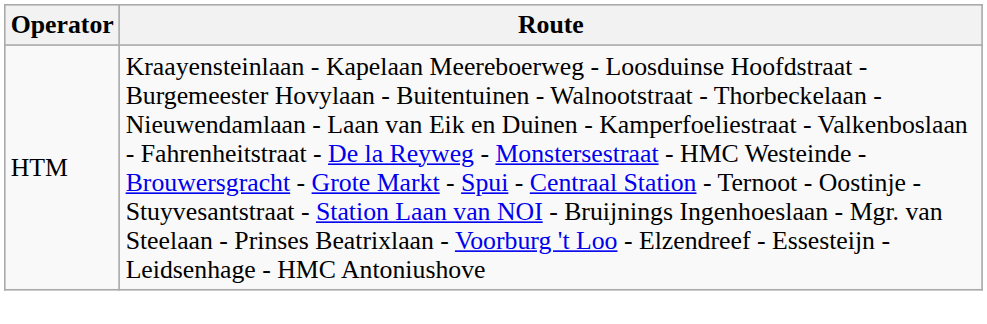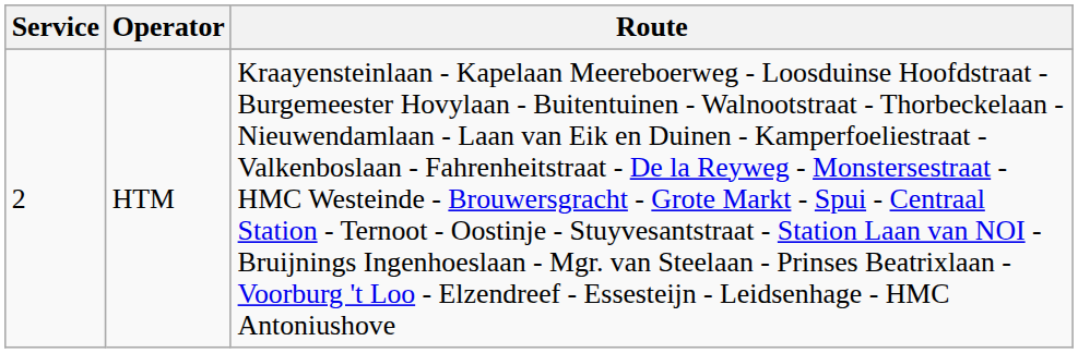 <table class="wikitable vatop">
 <tr>
+<th>Service</th>
 <th>Operator</th>
 <th>Route</th>
 </tr>
 <tr>
+<td>2</td>
 <td>HTM</td>
 <td>Kraayensteinlaan - Kapelaan Meereboerweg - Loosduinse Hoofdstraat - Burgemeester Hovylaan - Buitentuinen - Walnootstraat - Thorbeckelaan - Nieuwendamlaan - Laan van Eik en Duinen - Kamperfoeliestraat - Valkenboslaan - Fahrenheitstraat - <a href='#'>De la Reyweg</a> - <a href='#'>Monstersestraat</a> - HMC Westeinde - <a href='#'>Brouwersgracht</a> - <a href='#'>Grote Markt</a> - <a href='#'>Spui</a> - <a href='#'>Centraal Station</a> - Ternoot - Oostinje - Stuyvesantstraat - <a href='#'>Station Laan van NOI</a> - Bruijnings Ingenhoeslaan - Mgr. van Steelaan - Prinses Beatrixlaan - <a href='#'>Voorburg 't Loo</a> - Elzendreef - Essesteijn - Leidsenhage - HMC Antoniushove</td>
 </tr>
 </table>
